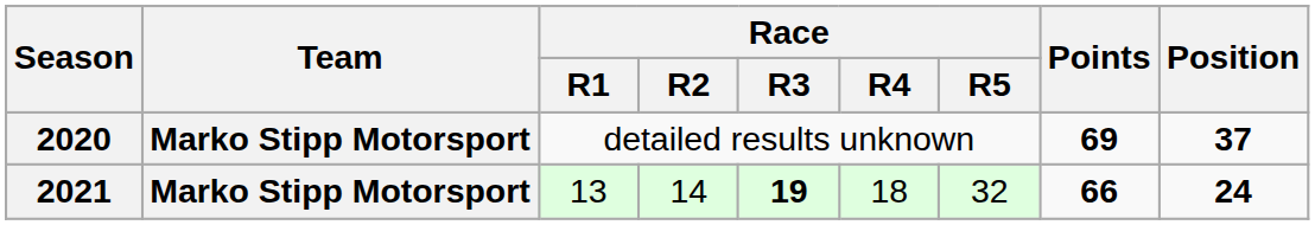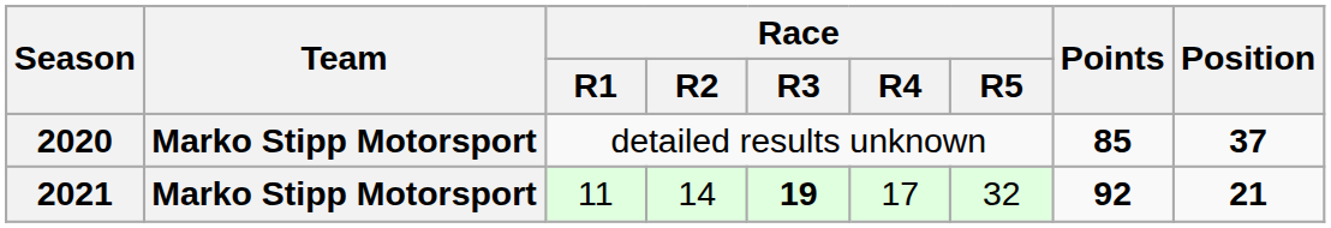 <table class="wikitable" style="text-align:center; font-size:85%;">
 <tr>
 <th rowspan="2">Season</th>
 <th rowspan="2">Team</th>
 <th colspan="5">Race</th>
 <th rowspan="2"><strong>Points</strong></th>
 <th rowspan="2">Position</th>
 </tr>
 <tr>
 <th style="width:2.5em">R1</th>
 <th style="width:2.5em">R2</th>
 <th style="width:2.5em">R3</th>
 <th style="width:2.5em">R4</th>
 <th style="width:2.5em">R5</th>
 </tr>
 <tr>
 <th>2020</th>
 <th>Marko Stipp Motorsport</th>
 <td colspan="5">detailed results unknown</td>
-<td><strong>69</strong></td>
+<td><strong>85</strong></td>
 <td><strong>37</strong></td>
 </tr>
 <tr>
 <th>2021</th>
 <th>Marko Stipp Motorsport</th>
-<td style="background:#DFFFDF;">13</td>
+<td style="background:#DFFFDF;">11</td>
 <td style="background:#DFFFDF;">14</td>
 <td style="background:#DFFFDF;"><strong>19</strong></td>
-<td style="background:#DFFFDF;">18</td>
+<td style="background:#DFFFDF;">17</td>
 <td style="background:#DFFFDF;">32</td>
-<td><strong>66</strong></td>
-<td><strong>24</strong></td>
+<td><strong>92</strong></td>
+<td><strong>21</strong></td>
 </tr>
 </table>
